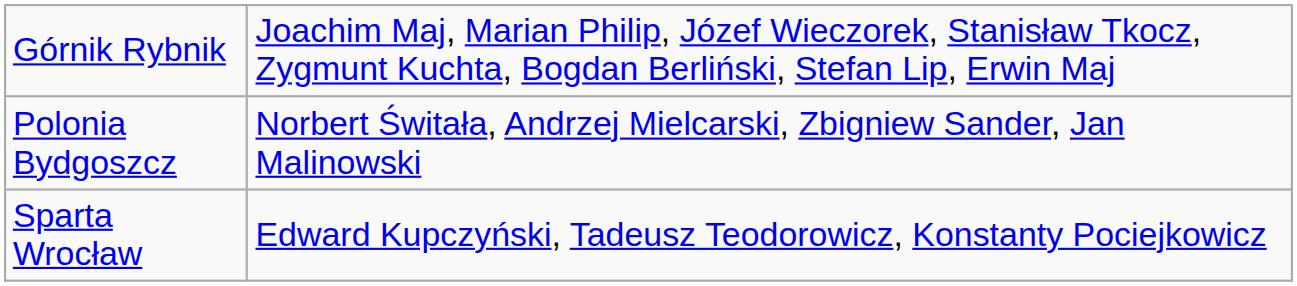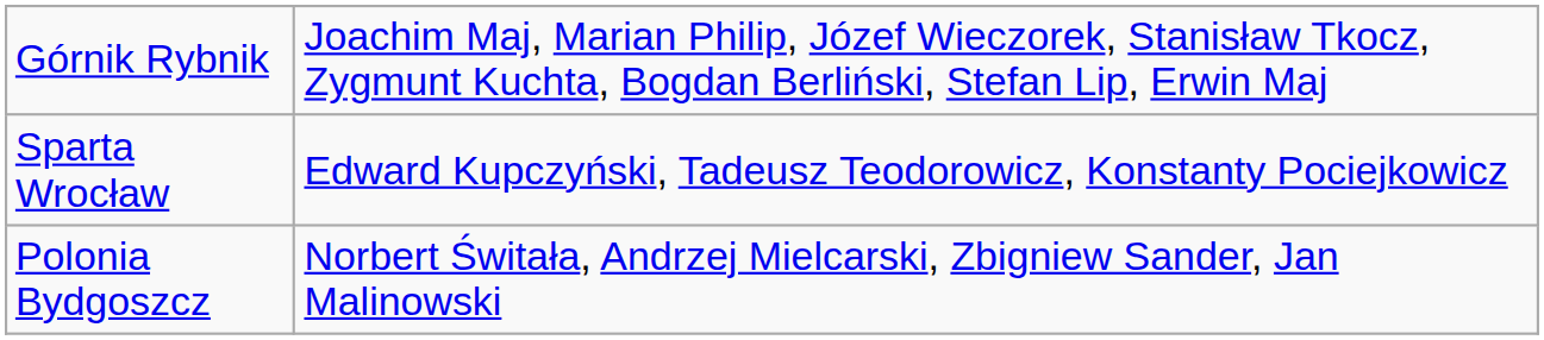 <table class=wikitable>
 <tr>
 <td><a href='#'>Górnik Rybnik</a></td>
 <td><a href='#'>Joachim Maj</a>, <a href='#'>Marian Philip</a>, <a href='#'>Józef Wieczorek</a>, <a href='#'>Stanisław Tkocz</a>, <a href='#'>Zygmunt Kuchta</a>, <a href='#'>Bogdan Berliński</a>, <a href='#'>Stefan Lip</a>, <a href='#'>Erwin Maj</a></td>
 </tr>
 <tr>
+<td><a href='#'>Sparta Wrocław</a></td>
+<td><a href='#'>Edward Kupczyński</a>, <a href='#'>Tadeusz Teodorowicz</a>, <a href='#'>Konstanty Pociejkowicz</a></td>
+</tr>
+<tr>
 <td><a href='#'>Polonia Bydgoszcz</a></td>
 <td><a href='#'>Norbert Świtała</a>, <a href='#'>Andrzej Mielcarski</a>, <a href='#'>Zbigniew Sander</a>, <a href='#'>Jan Malinowski</a></td>
 </tr>
-<tr>
-<td><a href='#'>Sparta Wrocław</a></td>
-<td><a href='#'>Edward Kupczyński</a>, <a href='#'>Tadeusz Teodorowicz</a>, <a href='#'>Konstanty Pociejkowicz</a></td>
-</tr>
 </table>
